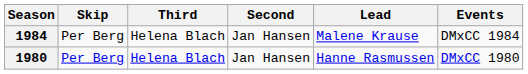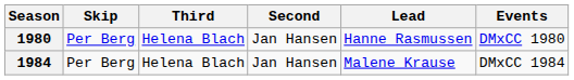 <table class="wikitable">
 <tr>
 <th scope="col">Season</th>
 <th scope="col">Skip</th>
 <th scope="col">Third</th>
 <th scope="col">Second</th>
 <th scope="col">Lead</th>
 <th scope="col">Events</th>
 </tr>
 <tr>
+<th scope="row">1980</th>
+<td><a href='#'>Per Berg</a></td>
+<td><a href='#'>Helena Blach</a></td>
+<td>Jan Hansen</td>
+<td><a href='#'>Hanne Rasmussen</a></td>
+<td><a href='#'>DMxCC</a> 1980 </td>
+</tr>
+<tr>
 <th scope="row">1984</th>
 <td>Per Berg</td>
 <td>Helena Blach</td>
 <td>Jan Hansen</td>
 <td><a href='#'>Malene Krause</a></td>
 <td>DMxCC 1984 </td>
 </tr>
-<tr>
-<th scope="row">1980</th>
-<td><a href='#'>Per Berg</a></td>
-<td><a href='#'>Helena Blach</a></td>
-<td>Jan Hansen</td>
-<td><a href='#'>Hanne Rasmussen</a></td>
-<td><a href='#'>DMxCC</a> 1980 </td>
-</tr>
 </table>
